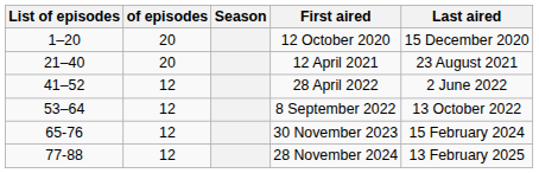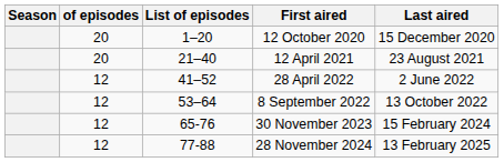 <table class="wikitable plainrowheaders" style="text-align:center;">
 <tr>
+<th>Season</th>
+<th> of episodes</th>
 <th>List of episodes</th>
-<th> of episodes</th>
-<th>Season</th>
 <th>First aired</th>
 <th>Last aired</th>
 </tr>
 <tr>
+<th scope="row"></th>
+<td>20</td>
 <td>1–20</td>
-<td>20</td>
-<th scope="row"></th>
 <td>12 October 2020</td>
 <td>15 December 2020</td>
 </tr>
 <tr>
+<th scope="row"></th>
+<td>20</td>
 <td>21–40</td>
-<td>20</td>
-<th scope="row"></th>
 <td>12 April 2021</td>
 <td>23 August 2021</td>
 </tr>
 <tr>
+<th scope="row"></th>
+<td>12</td>
 <td>41–52</td>
-<td>12</td>
-<th scope="row"></th>
 <td>28 April 2022</td>
 <td>2 June 2022</td>
 </tr>
 <tr>
+<th scope="row"></th>
+<td>12</td>
 <td>53–64</td>
-<td>12</td>
-<th scope="row"></th>
 <td>8 September 2022</td>
 <td>13 October 2022</td>
 </tr>
 <tr>
+<th scope="row"></th>
+<td>12</td>
 <td>65-76</td>
-<td>12</td>
-<th scope="row"></th>
 <td>30 November 2023</td>
 <td>15 February 2024</td>
 </tr>
 <tr>
+<th scope="row"></th>
+<td>12</td>
 <td>77-88</td>
-<td>12</td>
-<th scope="row"></th>
 <td>28 November 2024</td>
 <td>13 February 2025</td>
 </tr>
 </table>
